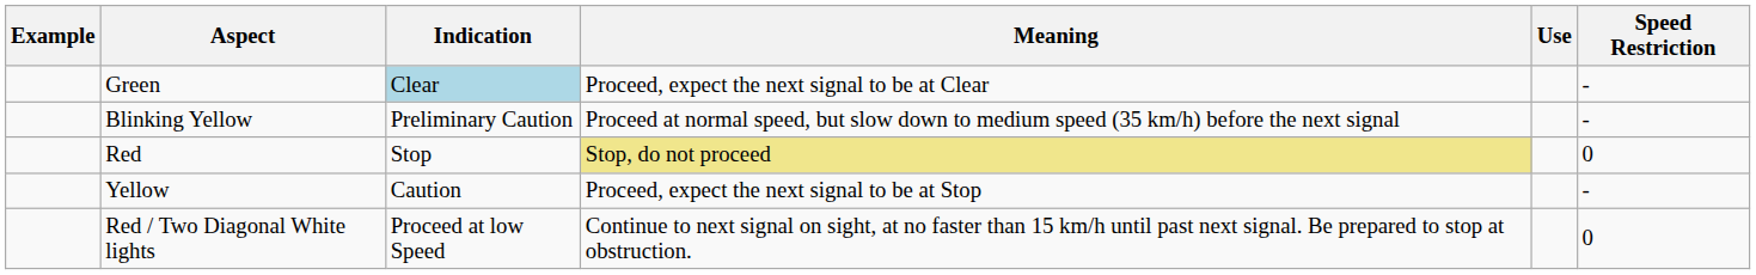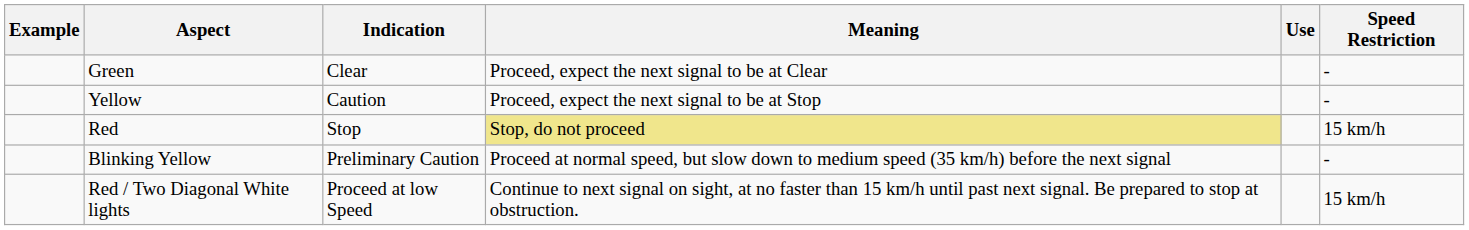 <table class="wikitable">
 <tr>
 <th>Example</th>
 <th>Aspect</th>
 <th>Indication</th>
 <th>Meaning</th>
 <th>Use</th>
 <th>Speed Restriction</th>
 </tr>
 <tr>
 <td></td>
 <td>Green</td>
-<td style="background: lightblue;">Clear</td>
+<td>Clear</td>
 <td>Proceed, expect the next signal to be at Clear</td>
 <td></td>
 <td>-</td>
+</tr>
+<tr>
+<td></td>
+<td>Yellow</td>
+<td>Caution</td>
+<td>Proceed, expect the next signal to be at Stop</td>
+<td></td>
+<td>-</td>
+</tr>
+<tr>
+<td></td>
+<td>Red</td>
+<td>Stop</td>
+<td style="background: khaki;">Stop, do not proceed</td>
+<td></td>
+<td>15 km/h</td>
 </tr>
 <tr>
 <td></td>
 <td>Blinking Yellow</td>
 <td>Preliminary Caution</td>
 <td>Proceed at normal speed, but slow down to medium speed (35 km/h) before the next signal</td>
 <td></td>
 <td>-</td>
 </tr>
 <tr>
 <td></td>
-<td>Red</td>
-<td>Stop</td>
-<td style="background: khaki;">Stop, do not proceed</td>
-<td></td>
-<td>0</td>
-</tr>
-<tr>
-<td></td>
-<td>Yellow</td>
-<td>Caution</td>
-<td>Proceed, expect the next signal to be at Stop</td>
-<td></td>
-<td>-</td>
-</tr>
-<tr>
-<td></td>
 <td>Red / Two Diagonal White lights</td>
 <td>Proceed at low Speed</td>
 <td>Continue to next signal on sight, at no faster than 15 km/h until past next signal. Be prepared to stop at obstruction.</td>
 <td></td>
-<td>0</td>
+<td>15 km/h</td>
 </tr>
 </table>
